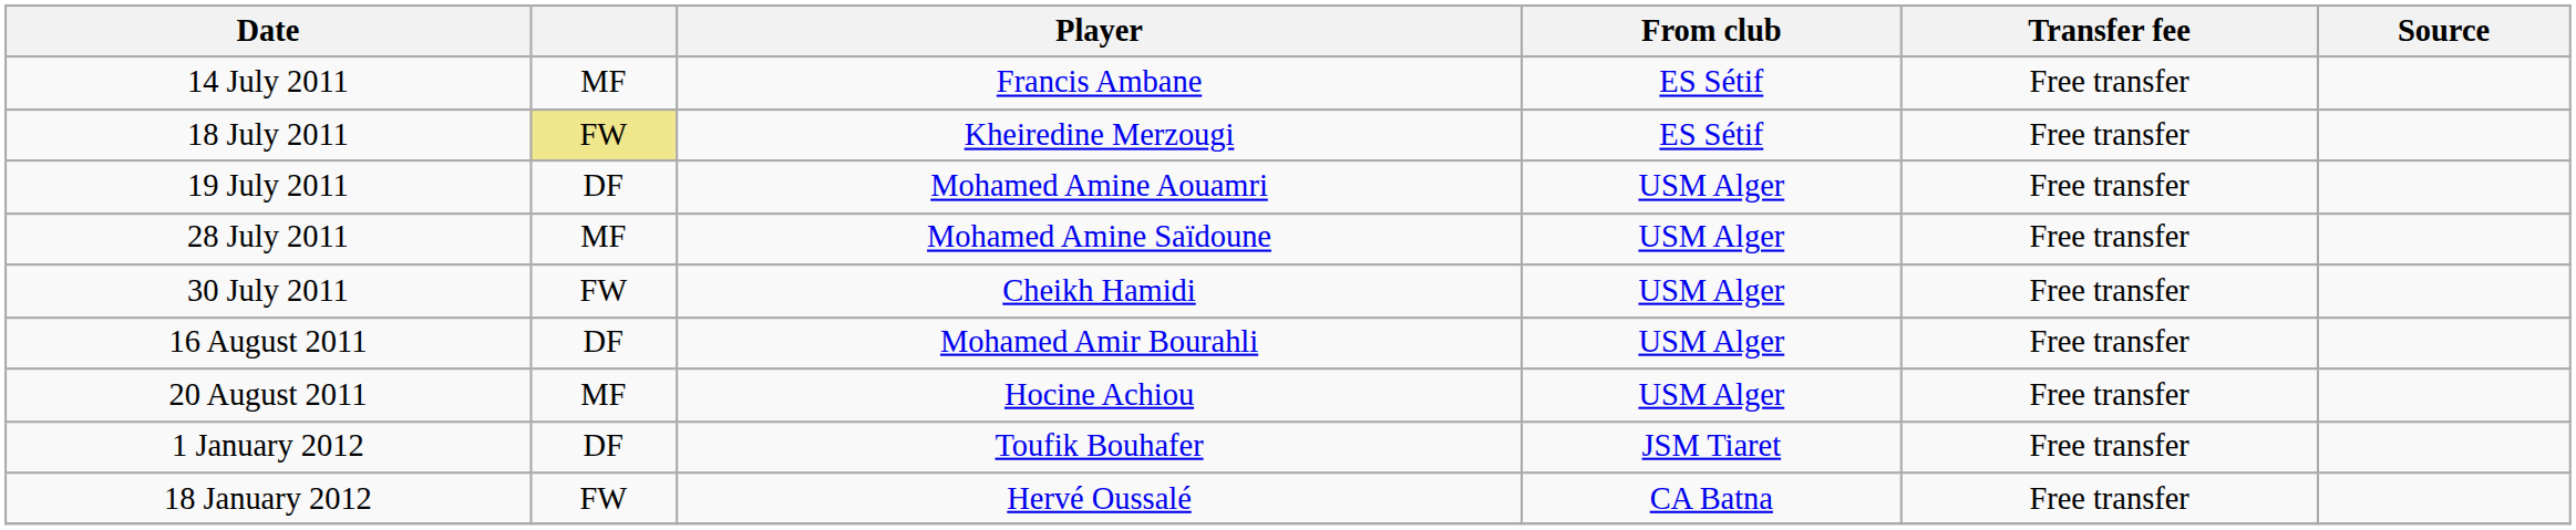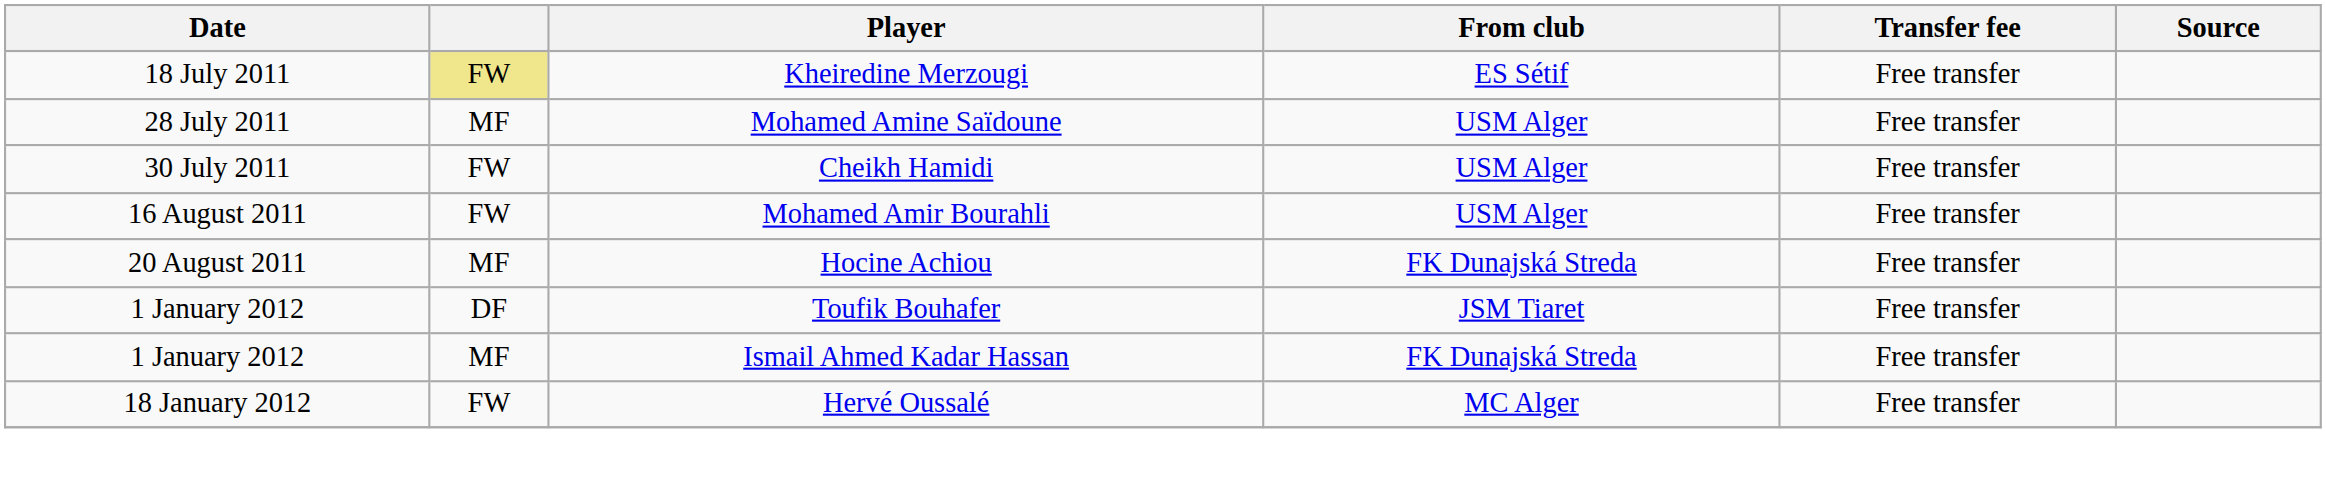 <table class="wikitable sortable" style="width:70%; text-align:center; font-size:85%; text-align:centre;">
 <tr>
 <th>Date</th>
 <th></th>
 <th>Player</th>
 <th>From club</th>
 <th>Transfer fee</th>
 <th>Source</th>
 </tr>
 <tr>
-<td>14 July 2011</td>
-<td>MF</td>
-<td> <a href='#'>Francis Ambane</a></td>
-<td><a href='#'>ES Sétif</a></td>
-<td>Free transfer</td>
-<td></td>
-</tr>
-<tr>
 <td>18 July 2011</td>
 <td style="background: khaki;">FW</td>
 <td> <a href='#'>Kheiredine Merzougi</a></td>
 <td><a href='#'>ES Sétif</a></td>
-<td>Free transfer</td>
-<td></td>
-</tr>
-<tr>
-<td>19 July 2011</td>
-<td>DF</td>
-<td> <a href='#'>Mohamed Amine Aouamri</a></td>
-<td><a href='#'>USM Alger</a></td>
 <td>Free transfer</td>
 <td></td>
 </tr>
 <tr>
 <td>28 July 2011</td>
 <td>MF</td>
 <td> <a href='#'>Mohamed Amine Saïdoune</a></td>
 <td><a href='#'>USM Alger</a></td>
 <td>Free transfer</td>
 <td></td>
 </tr>
 <tr>
 <td>30 July 2011</td>
 <td>FW</td>
 <td> <a href='#'>Cheikh Hamidi</a></td>
 <td><a href='#'>USM Alger</a></td>
 <td>Free transfer</td>
 <td></td>
 </tr>
 <tr>
 <td>16 August 2011</td>
-<td>DF</td>
+<td>FW</td>
 <td> <a href='#'>Mohamed Amir Bourahli</a></td>
 <td><a href='#'>USM Alger</a></td>
 <td>Free transfer</td>
 <td></td>
 </tr>
 <tr>
 <td>20 August 2011</td>
 <td>MF</td>
 <td> <a href='#'>Hocine Achiou</a></td>
-<td><a href='#'>USM Alger</a></td>
+<td> <a href='#'>FK Dunajská Streda</a></td>
 <td>Free transfer</td>
 <td></td>
 </tr>
 <tr>
 <td>1 January 2012</td>
 <td>DF</td>
 <td> <a href='#'>Toufik Bouhafer</a></td>
 <td><a href='#'>JSM Tiaret</a></td>
 <td>Free transfer</td>
 <td></td>
 </tr>
 <tr>
+<td>1 January 2012</td>
+<td>MF</td>
+<td> <a href='#'>Ismail Ahmed Kadar Hassan</a></td>
+<td> <a href='#'>FK Dunajská Streda</a></td>
+<td>Free transfer</td>
+<td></td>
+</tr>
+<tr>
 <td>18 January 2012</td>
 <td>FW</td>
 <td> <a href='#'>Hervé Oussalé</a></td>
-<td><a href='#'>CA Batna</a></td>
+<td><a href='#'>MC Alger</a></td>
 <td>Free transfer</td>
 <td></td>
 </tr>
 <tr>
 </tr>
 </table>
